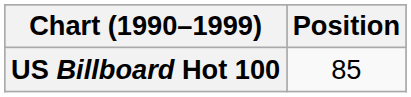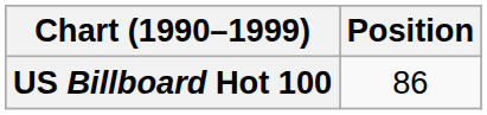 <table class="wikitable plainrowheaders" style="text-align:center">
 <tr>
 <th scope="col">Chart (1990–1999)</th>
 <th scope="col">Position</th>
 </tr>
 <tr>
 <th scope="row">US <em>Billboard</em> Hot 100</th>
-<td>85</td>
+<td>86</td>
 </tr>
 </table>
